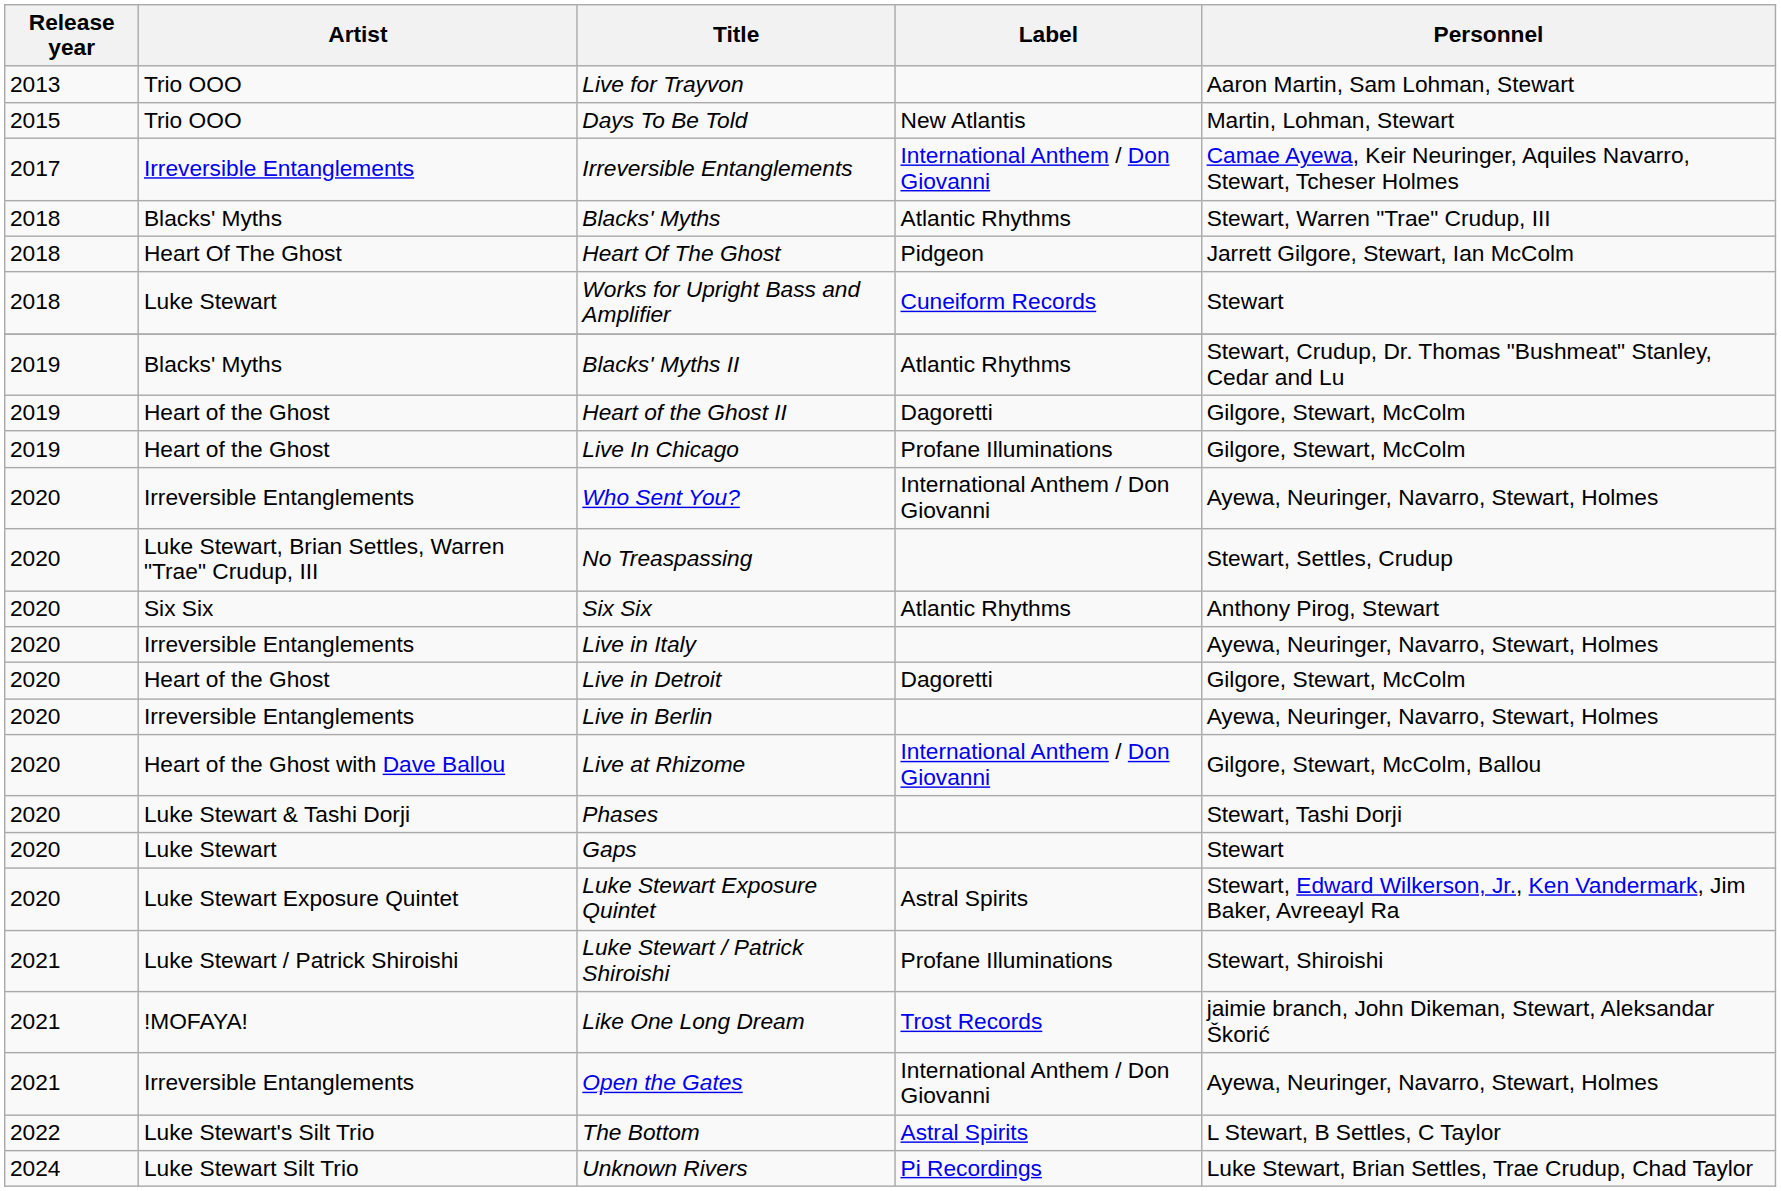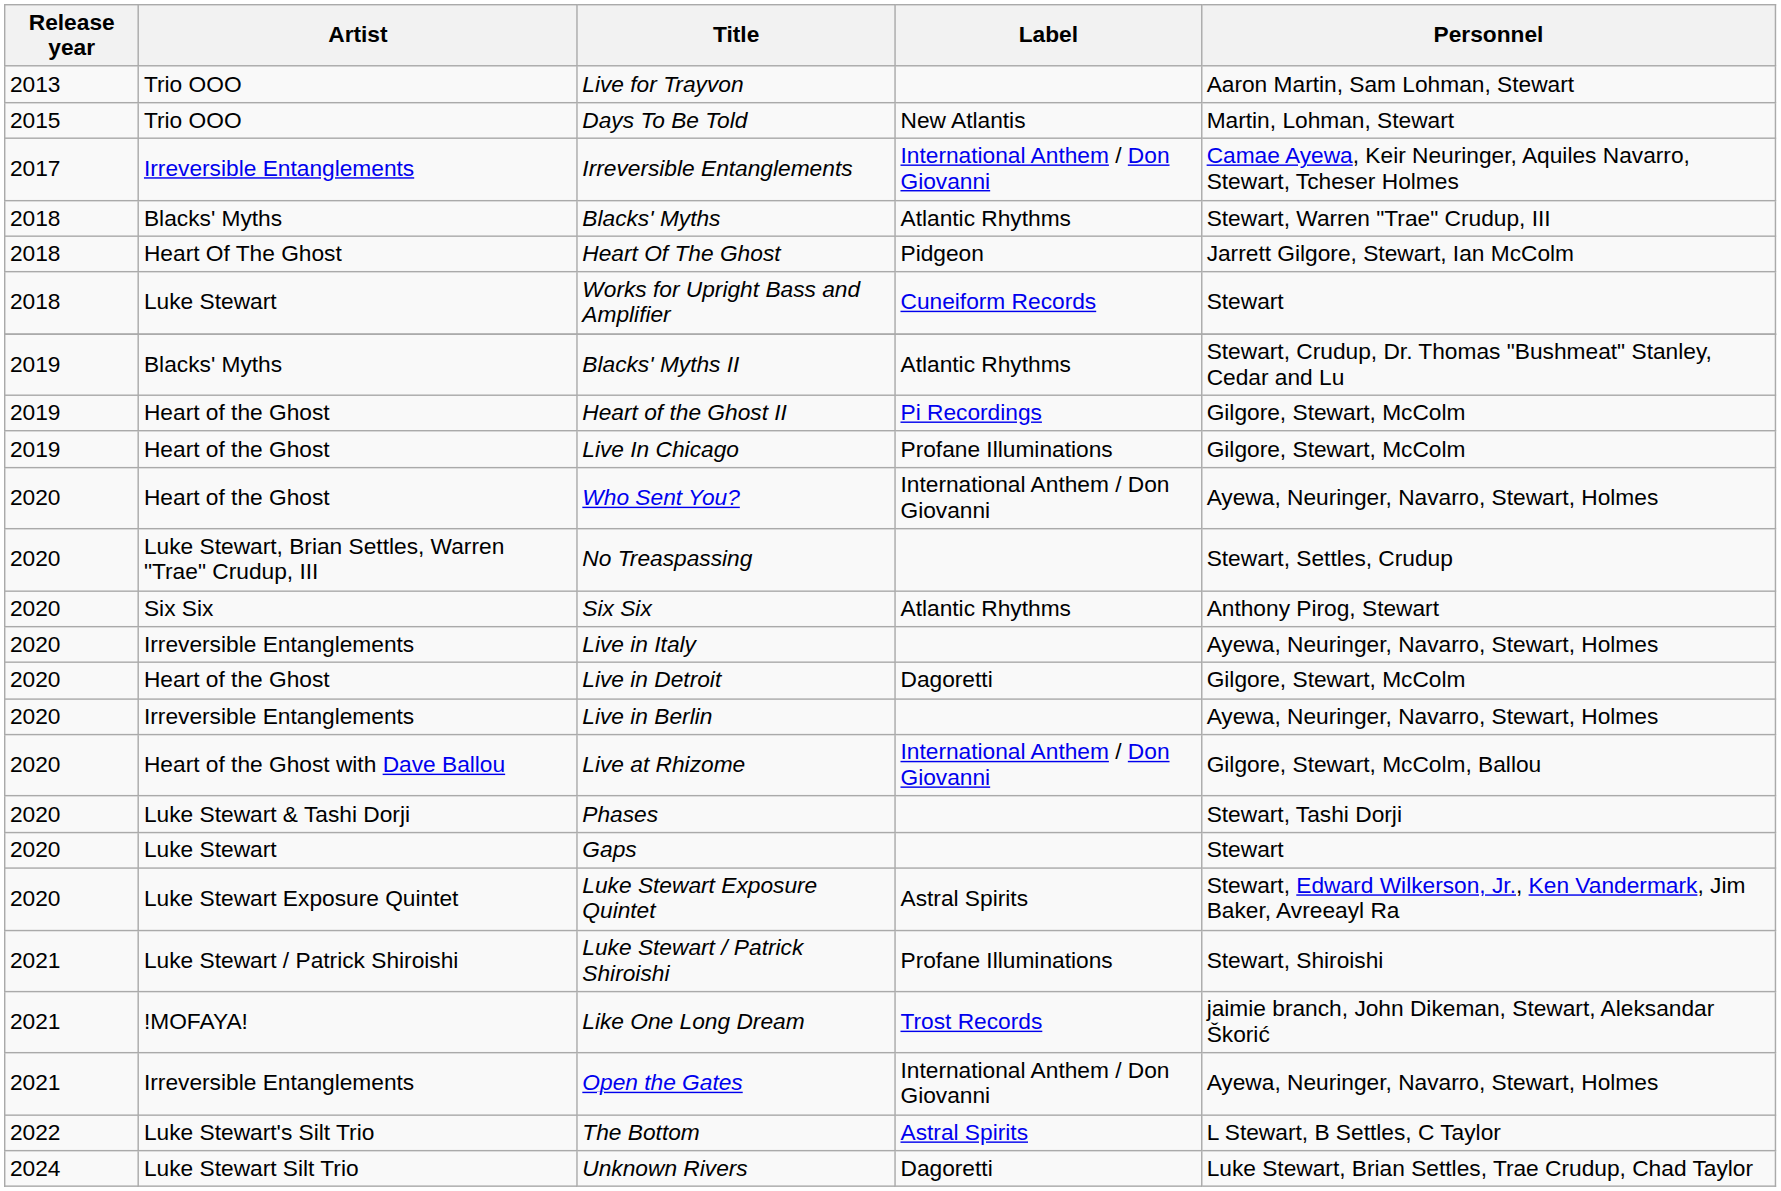 <table class="wikitable sortable">
 <tr>
 <th>Release year</th>
 <th>Artist</th>
 <th>Title</th>
 <th>Label</th>
 <th>Personnel</th>
 </tr>
 <tr>
 <td>2013</td>
 <td>Trio OOO</td>
 <td><em>Live for Trayvon</em></td>
 <td></td>
 <td>Aaron Martin, Sam Lohman, Stewart</td>
 </tr>
 <tr>
 <td>2015</td>
 <td>Trio OOO</td>
 <td><em>Days To Be Told</em></td>
 <td>New Atlantis</td>
 <td>Martin, Lohman, Stewart</td>
 </tr>
 <tr>
 <td>2017</td>
 <td><a href='#'>Irreversible Entanglements</a></td>
 <td><em>Irreversible Entanglements</em></td>
 <td><a href='#'>International Anthem</a> / <a href='#'>Don Giovanni</a></td>
 <td><a href='#'>Camae Ayewa</a>, Keir Neuringer, Aquiles Navarro, Stewart, Tcheser Holmes</td>
 </tr>
 <tr>
 <td>2018</td>
 <td>Blacks' Myths</td>
 <td><em>Blacks' Myths</em></td>
 <td>Atlantic Rhythms</td>
 <td>Stewart, Warren "Trae" Crudup, III</td>
 </tr>
 <tr>
 <td>2018</td>
 <td>Heart Of The Ghost</td>
 <td><em>Heart Of The Ghost</em></td>
 <td>Pidgeon</td>
 <td>Jarrett Gilgore, Stewart, Ian McColm</td>
 </tr>
 <tr>
 <td>2018</td>
 <td>Luke Stewart</td>
 <td><em>Works for Upright Bass and Amplifier</em></td>
 <td><a href='#'>Cuneiform Records</a></td>
 <td>Stewart</td>
 </tr>
 <tr>
 </tr>
 <tr>
 <td>2019</td>
 <td>Blacks' Myths</td>
 <td><em>Blacks' Myths II</em></td>
 <td>Atlantic Rhythms</td>
 <td>Stewart, Crudup, Dr. Thomas "Bushmeat" Stanley, Cedar and Lu</td>
 </tr>
 <tr>
 <td>2019</td>
 <td>Heart of the Ghost</td>
 <td><em>Heart of the Ghost II</em></td>
-<td>Dagoretti</td>
+<td><a href='#'>Pi Recordings</a></td>
 <td>Gilgore, Stewart, McColm</td>
 </tr>
 <tr>
 <td>2019</td>
 <td>Heart of the Ghost</td>
 <td><em>Live In Chicago</em></td>
 <td>Profane Illuminations</td>
 <td>Gilgore, Stewart, McColm</td>
 </tr>
 <tr>
 <td>2020</td>
-<td>Irreversible Entanglements</td>
+<td>Heart of the Ghost</td>
 <td><em><a href='#'>Who Sent You?</a></em></td>
 <td>International Anthem / Don Giovanni</td>
 <td>Ayewa, Neuringer, Navarro, Stewart, Holmes</td>
 </tr>
 <tr>
 <td>2020</td>
 <td>Luke Stewart, Brian Settles, Warren "Trae" Crudup, III</td>
 <td><em>No Treaspassing</em></td>
 <td></td>
 <td>Stewart, Settles, Crudup</td>
 </tr>
 <tr>
 <td>2020</td>
 <td>Six Six</td>
 <td><em>Six Six</em></td>
 <td>Atlantic Rhythms</td>
 <td>Anthony Pirog, Stewart</td>
 </tr>
 <tr>
 <td>2020</td>
 <td>Irreversible Entanglements</td>
 <td><em>Live in Italy</em></td>
 <td></td>
 <td>Ayewa, Neuringer, Navarro, Stewart, Holmes</td>
 </tr>
 <tr>
 <td>2020</td>
 <td>Heart of the Ghost</td>
 <td><em>Live in Detroit</em></td>
 <td>Dagoretti</td>
 <td>Gilgore, Stewart, McColm</td>
 </tr>
 <tr>
 <td>2020</td>
 <td>Irreversible Entanglements</td>
 <td><em>Live in Berlin</em></td>
 <td></td>
 <td>Ayewa, Neuringer, Navarro, Stewart, Holmes</td>
 </tr>
 <tr>
 <td>2020</td>
 <td>Heart of the Ghost with <a href='#'>Dave Ballou</a></td>
 <td><em>Live at Rhizome</em></td>
 <td><a href='#'>International Anthem</a> / <a href='#'>Don Giovanni</a></td>
 <td>Gilgore, Stewart, McColm, Ballou</td>
 </tr>
 <tr>
 <td>2020</td>
 <td>Luke Stewart & Tashi Dorji</td>
 <td><em>Phases</em></td>
 <td></td>
 <td>Stewart, Tashi Dorji</td>
 </tr>
 <tr>
 <td>2020</td>
 <td>Luke Stewart</td>
 <td><em>Gaps</em></td>
 <td></td>
 <td>Stewart</td>
 </tr>
 <tr>
 <td>2020</td>
 <td>Luke Stewart Exposure Quintet</td>
 <td><em>Luke Stewart Exposure Quintet</em></td>
 <td>Astral Spirits</td>
 <td>Stewart, <a href='#'>Edward Wilkerson, Jr.</a>, <a href='#'>Ken Vandermark</a>, Jim Baker, Avreeayl Ra</td>
 </tr>
 <tr>
 <td>2021</td>
 <td>Luke Stewart / Patrick Shiroishi</td>
 <td><em>Luke Stewart / Patrick Shiroishi</em></td>
 <td>Profane Illuminations</td>
 <td>Stewart, Shiroishi</td>
 </tr>
 <tr>
 <td>2021</td>
 <td>!MOFAYA!</td>
 <td><em>Like One Long Dream</em></td>
 <td><a href='#'>Trost Records</a></td>
 <td>jaimie branch, John Dikeman, Stewart, Aleksandar Škorić</td>
 </tr>
 <tr>
 <td>2021</td>
 <td>Irreversible Entanglements</td>
 <td><em><a href='#'>Open the Gates</a></em></td>
 <td>International Anthem / Don Giovanni</td>
 <td>Ayewa, Neuringer, Navarro, Stewart, Holmes</td>
 </tr>
 <tr>
 <td>2022</td>
 <td>Luke Stewart's Silt Trio</td>
 <td><em>The Bottom</em></td>
 <td><a href='#'>Astral Spirits</a></td>
 <td>L Stewart, B Settles, C Taylor</td>
 </tr>
 <tr>
 <td>2024</td>
 <td>Luke Stewart Silt Trio</td>
 <td><em>Unknown Rivers</em></td>
-<td><a href='#'>Pi Recordings</a></td>
+<td>Dagoretti</td>
 <td>Luke Stewart, Brian Settles, Trae Crudup, Chad Taylor</td>
 </tr>
 </table>
